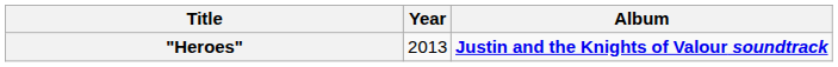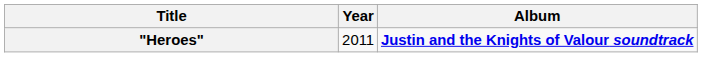 <table class="wikitable plainrowheaders" style="text-align:center;">
 <tr>
 <th scope="col" style="width:22em;">Title</th>
 <th scope="col" style="width:1em;">Year</th>
 <th scope="col">Album</th>
 </tr>
 <tr>
 <th scope="row">"Heroes"</th>
-<td>2013</td>
+<td>2011</td>
 <td><strong><em><a href='#'></em>Justin and the Knights of Valour<em> soundtrack</a></em></strong></td>
 </tr>
 </table>
